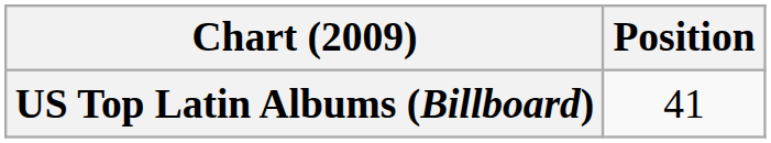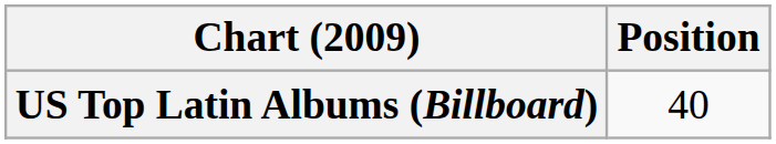 <table class="wikitable plainrowheaders" style="text-align:center">
 <tr>
 <th scope="col">Chart (2009)</th>
 <th scope="col">Position</th>
 </tr>
 <tr>
 <th scope="row">US Top Latin Albums (<em>Billboard</em>)</th>
-<td>41</td>
+<td>40</td>
 </tr>
 </table>
